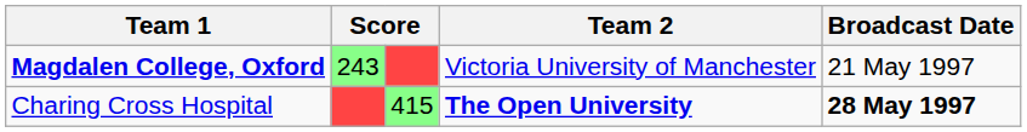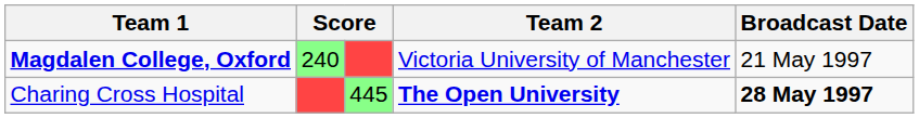 <table class="wikitable" border="1">
 <tr>
 <th>Team 1</th>
 <th colspan=2>Score</th>
 <th>Team 2</th>
 <th>Broadcast Date</th>
 </tr>
 <tr>
 <td><strong><a href='#'>Magdalen College, Oxford</a></strong></td>
-<td style="background:#88ff88">243</td>
+<td style="background:#88ff88">240</td>
 <td style="background:#ff4444"></td>
 <td><a href='#'>Victoria University of Manchester</a></td>
 <td>21 May 1997</td>
 </tr>
 <tr>
 <td><a href='#'>Charing Cross Hospital</a></td>
 <td style="background:#ff4444"></td>
-<td style="background:#88ff88">415</td>
+<td style="background:#88ff88">445</td>
 <td><strong><a href='#'>The Open University</a></strong></td>
 <td><strong>28 May 1997</strong></td>
 </tr>
 </table>
